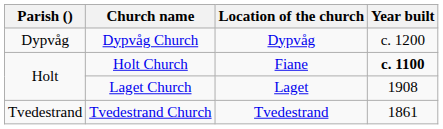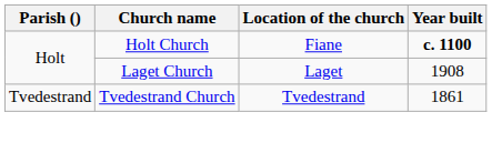 <table class="wikitable" style="text-align:center">
 <tr>
 <th>Parish ()</th>
 <th>Church name</th>
 <th>Location of the church</th>
 <th>Year built</th>
-</tr>
-<tr>
-<td rowspan="1">Dypvåg</td>
-<td><a href='#'>Dypvåg Church</a></td>
-<td><a href='#'>Dypvåg</a></td>
-<td>c. 1200</td>
 </tr>
 <tr>
 <td rowspan="2">Holt</td>
 <td><a href='#'>Holt Church</a></td>
 <td><a href='#'>Fiane</a></td>
 <td><strong>c. 1100</strong></td>
 </tr>
 <tr>
 <td><a href='#'>Laget Church</a></td>
 <td><a href='#'>Laget</a></td>
 <td>1908</td>
 </tr>
 <tr>
 <td rowspan="1">Tvedestrand</td>
 <td><a href='#'>Tvedestrand Church</a></td>
 <td><a href='#'>Tvedestrand</a></td>
 <td>1861</td>
 </tr>
 </table>
